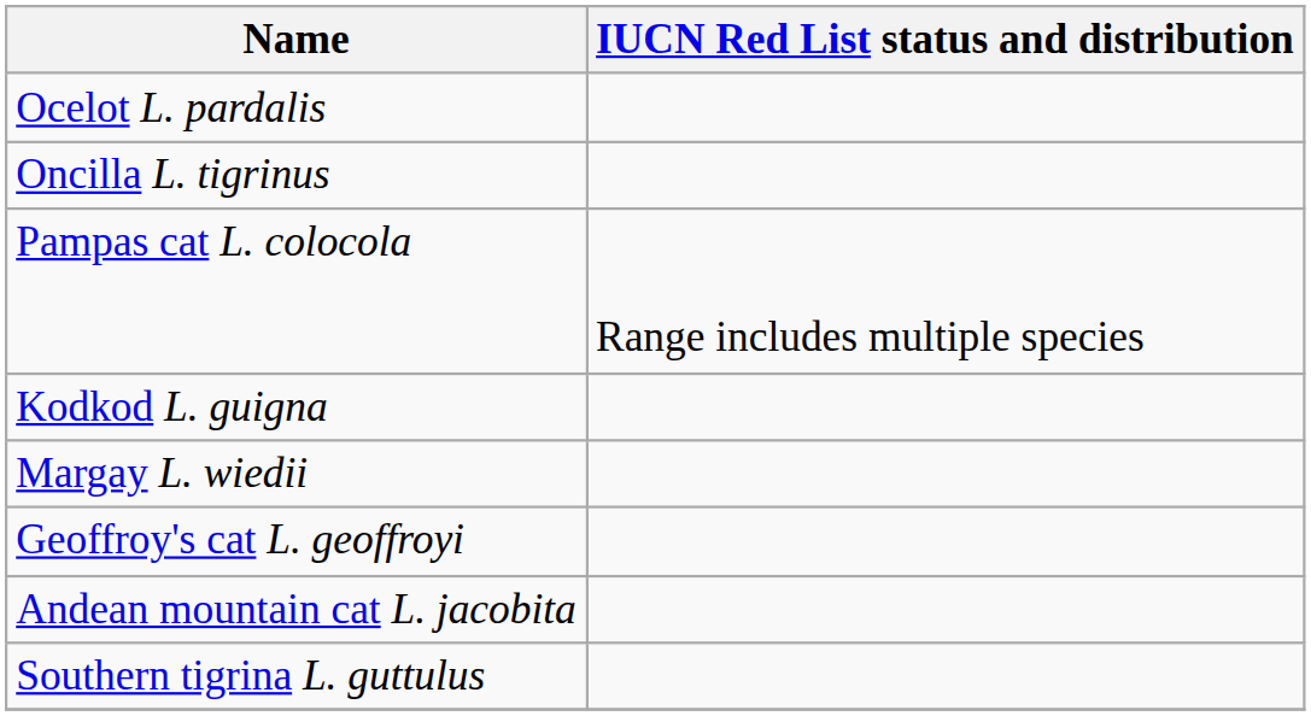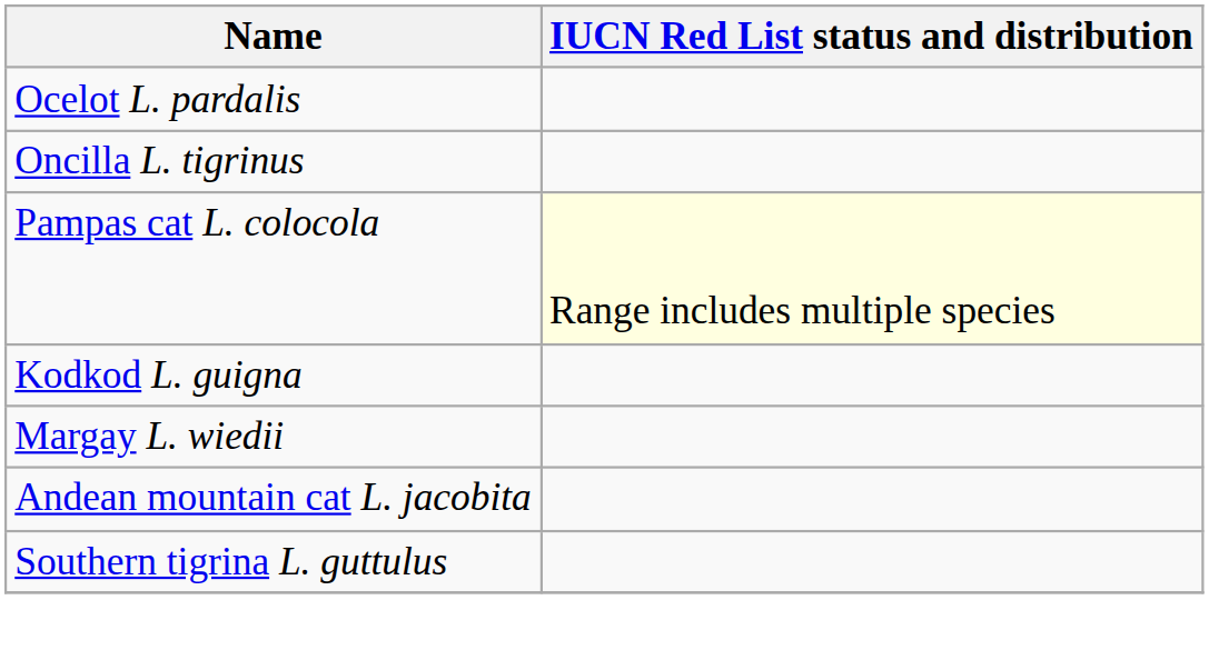 <table class="wikitable sortable">
 <tr>
 <th>Name</th>
 <th><a href='#'>IUCN Red List</a> status and distribution</th>
 </tr>
 <tr - style="vertical-align: top;">
 <td><a href='#'>Ocelot</a> <em>L. pardalis</em> <br> </td>
 <td><br></td>
 </tr>
 <tr - style="vertical-align: top;">
 <td><a href='#'>Oncilla</a> <em>L. tigrinus</em> <br></td>
 <td><br></td>
 </tr>
 <tr - style="vertical-align: top;">
 <td><a href='#'>Pampas cat</a> <em>L. colocola</em> <br></td>
-<td><br><br>Range includes multiple species</td>
+<td style="background: lightyellow;"><br><br>Range includes multiple species</td>
 </tr>
 <tr - style="vertical-align: top;">
 <td><a href='#'>Kodkod</a> <em>L. guigna</em> <br></td>
 <td><br></td>
 </tr>
 <tr - style="vertical-align: top;">
 <td><a href='#'>Margay</a> <em>L. wiedii</em> <br></td>
-<td><br></td>
-</tr>
-<tr - style="vertical-align: top;">
-<td><a href='#'>Geoffroy's cat</a> <em>L. geoffroyi</em> <br></td>
 <td><br></td>
 </tr>
 <tr - style="vertical-align: top;">
 <td><a href='#'>Andean mountain cat</a> <em>L. jacobita</em> <br></td>
 <td><br></td>
 </tr>
 <tr - style="vertical-align: top;">
 <td><a href='#'>Southern tigrina</a> <em>L. guttulus</em> <br></td>
 <td><br></td>
 </tr>
 <tr>
 </tr>
 </table>
